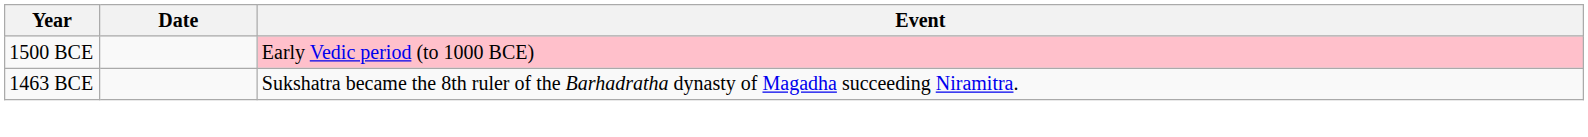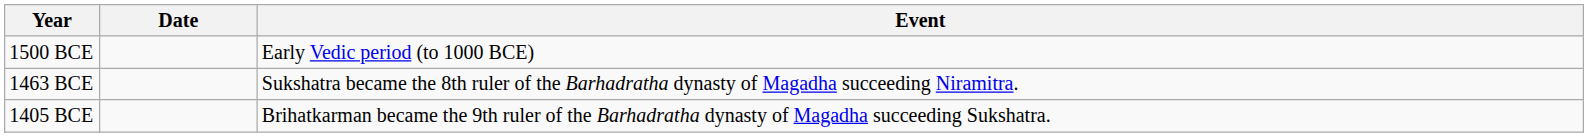 <table class="wikitable" style="width:100%">
 <tr>
 <th style="width:6%">Year</th>
 <th style="width:10%">Date</th>
 <th>Event</th>
 </tr>
 <tr>
 <td>1500 BCE</td>
 <td></td>
-<td style="background: pink;">Early <a href='#'>Vedic period</a> (to 1000 BCE)</td>
+<td>Early <a href='#'>Vedic period</a> (to 1000 BCE)</td>
 </tr>
 <tr>
 <td>1463 BCE</td>
 <td></td>
 <td>Sukshatra became the 8th ruler of the <em>Barhadratha</em> dynasty of <a href='#'>Magadha</a> succeeding <a href='#'>Niramitra</a>.</td>
 </tr>
+<tr>
+<td>1405 BCE</td>
+<td></td>
+<td>Brihatkarman became the 9th ruler of the <em>Barhadratha</em> dynasty of <a href='#'>Magadha</a> succeeding Sukshatra.</td>
+</tr>
 </table>
